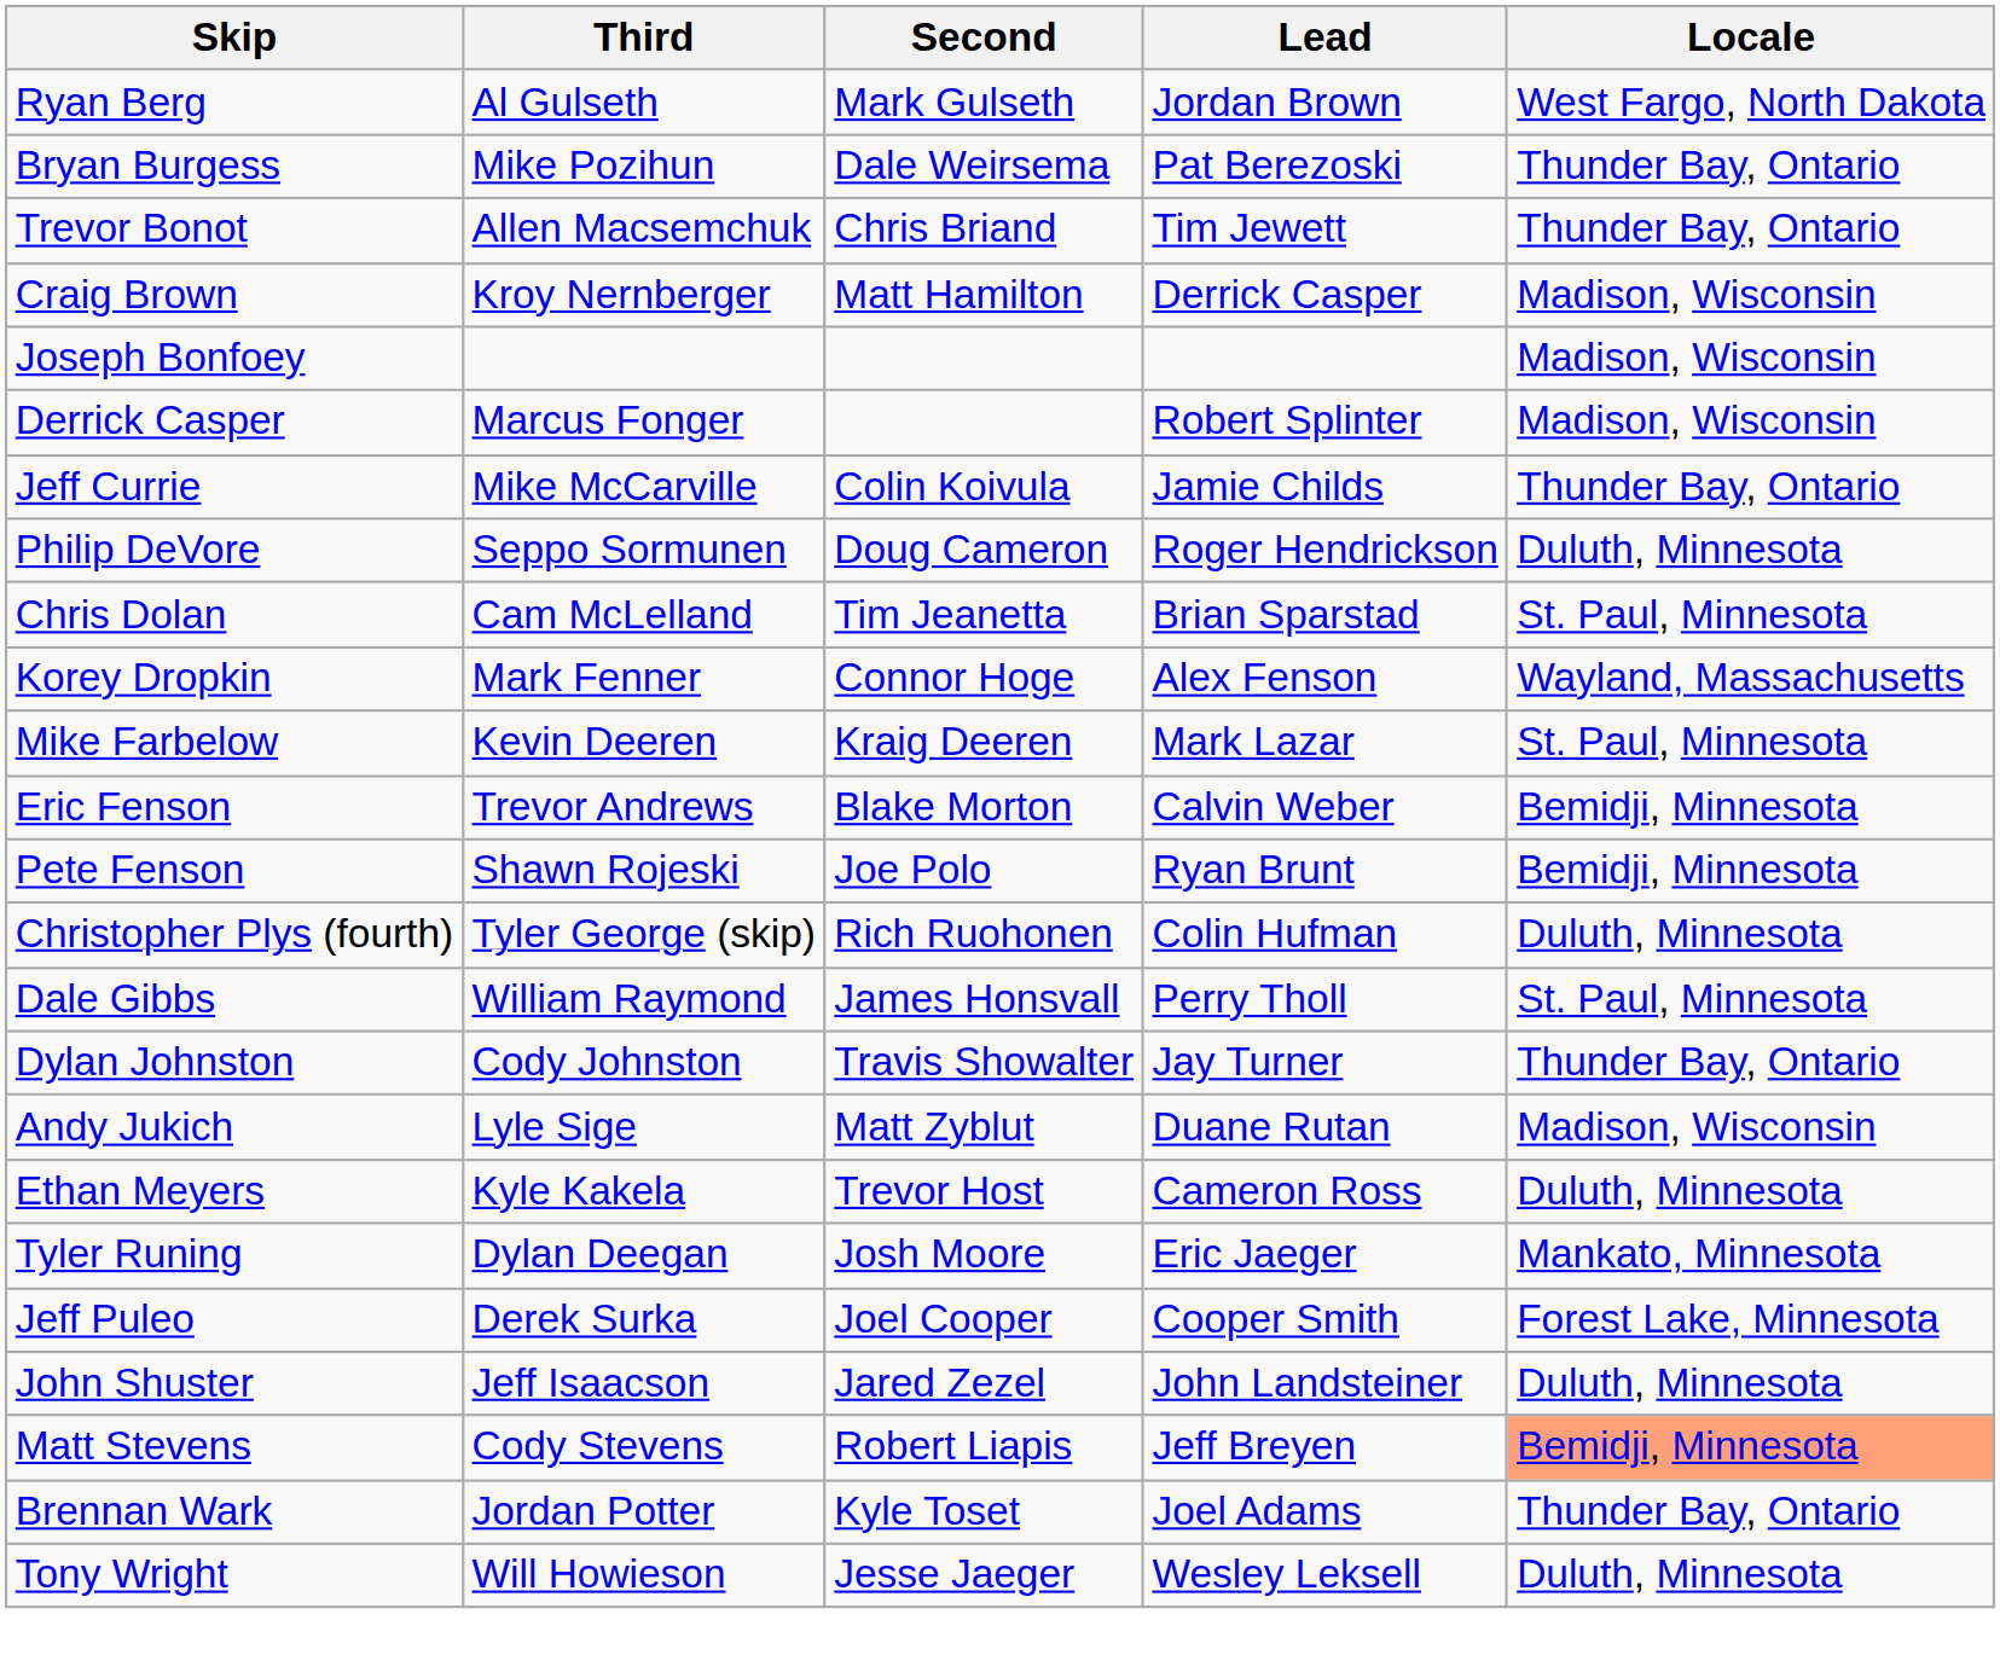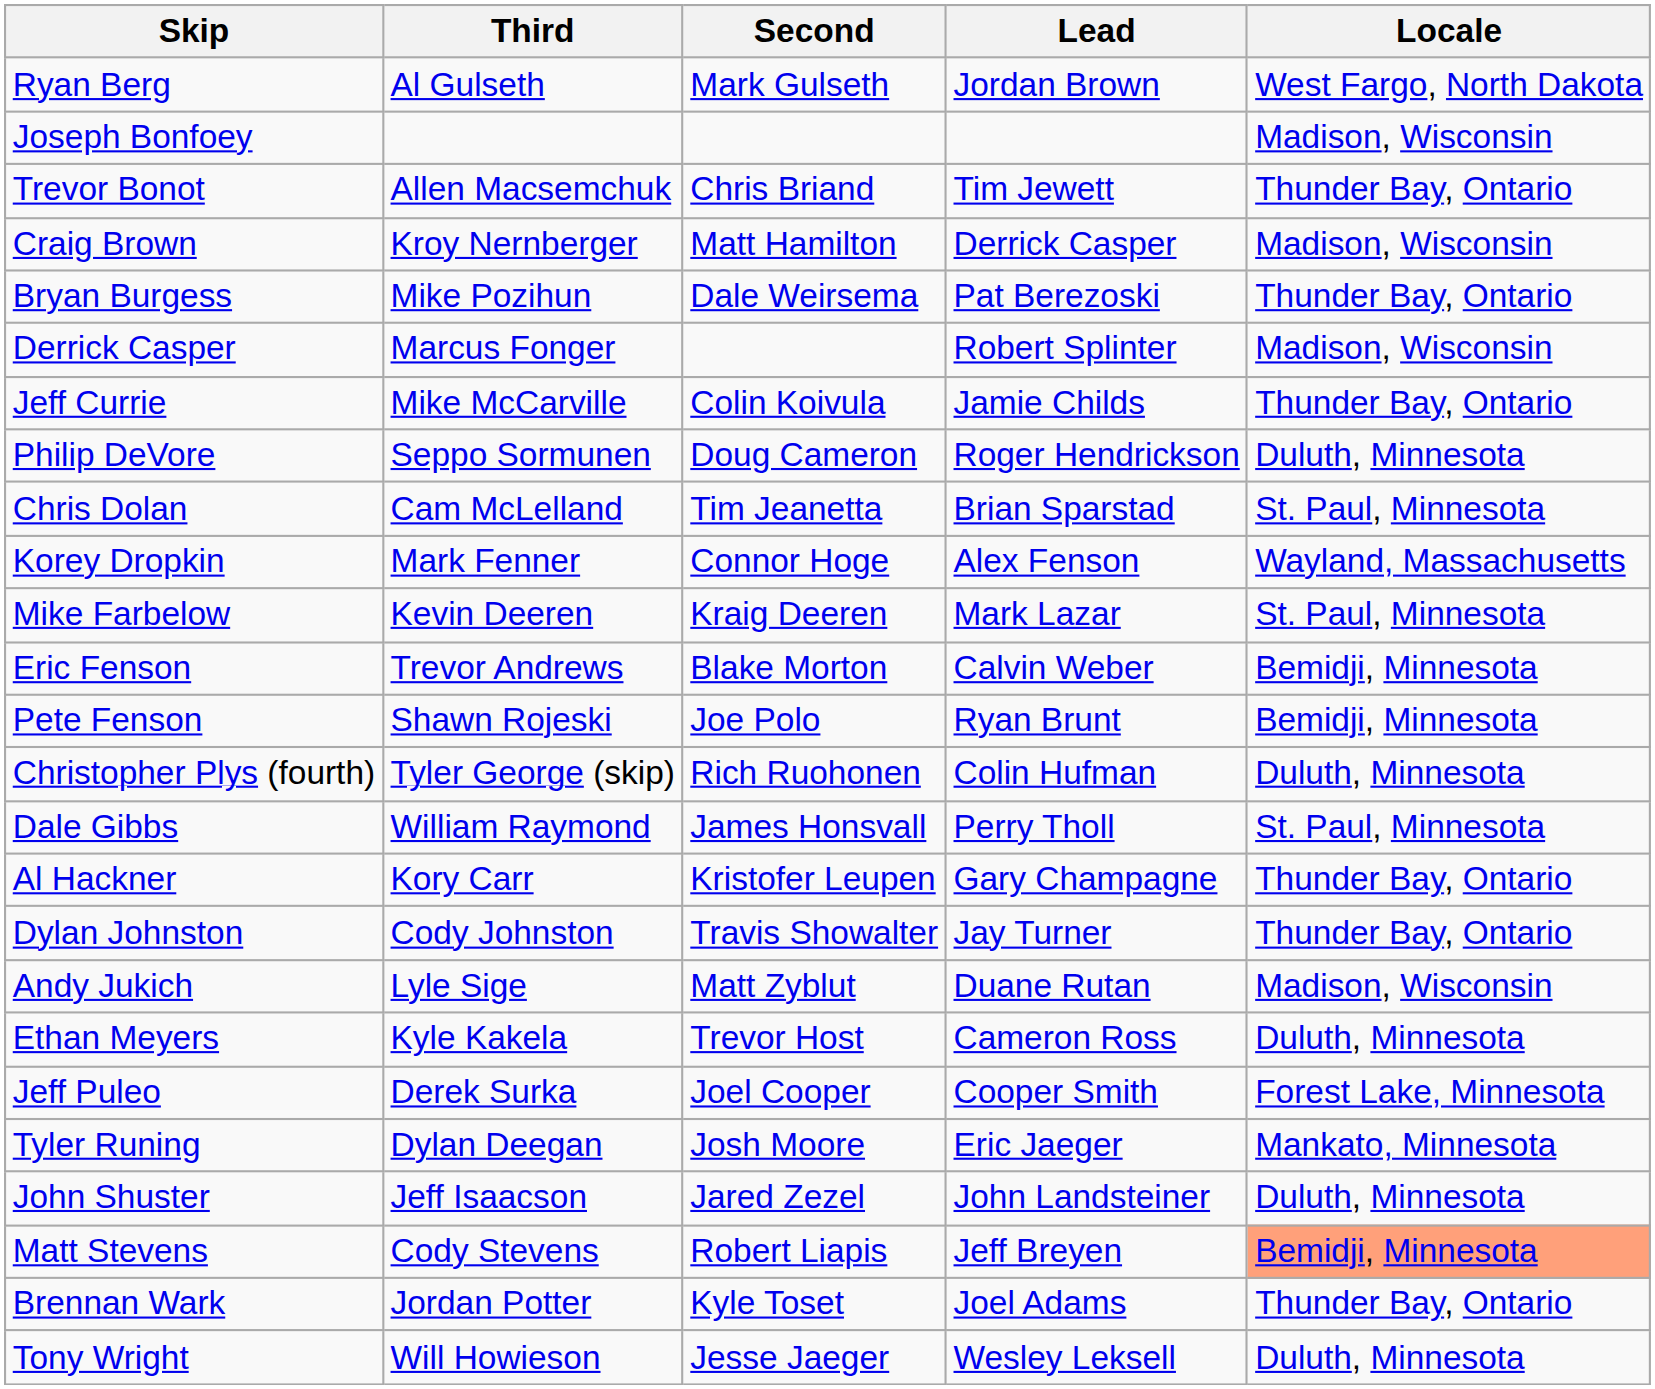 <table class=wikitable>
 <tr>
 <th>Skip</th>
 <th>Third</th>
 <th>Second</th>
 <th>Lead</th>
 <th>Locale</th>
 </tr>
 <tr>
 <td><a href='#'>Ryan Berg</a></td>
 <td><a href='#'>Al Gulseth</a></td>
 <td><a href='#'>Mark Gulseth</a></td>
 <td><a href='#'>Jordan Brown</a></td>
 <td> <a href='#'>West Fargo</a>, <a href='#'>North Dakota</a></td>
 </tr>
 <tr>
-<td><a href='#'>Bryan Burgess</a></td>
-<td><a href='#'>Mike Pozihun</a></td>
-<td><a href='#'>Dale Weirsema</a></td>
-<td><a href='#'>Pat Berezoski</a></td>
-<td> <a href='#'>Thunder Bay</a>, <a href='#'>Ontario</a></td>
+<td><a href='#'>Joseph Bonfoey</a></td>
+<td></td>
+<td></td>
+<td></td>
+<td> <a href='#'>Madison</a>, <a href='#'>Wisconsin</a></td>
 </tr>
 <tr>
 <td><a href='#'>Trevor Bonot</a></td>
 <td><a href='#'>Allen Macsemchuk</a></td>
 <td><a href='#'>Chris Briand</a></td>
 <td><a href='#'>Tim Jewett</a></td>
 <td> <a href='#'>Thunder Bay</a>, <a href='#'>Ontario</a></td>
 </tr>
 <tr>
 <td><a href='#'>Craig Brown</a></td>
 <td><a href='#'>Kroy Nernberger</a></td>
 <td><a href='#'>Matt Hamilton</a></td>
 <td><a href='#'>Derrick Casper</a></td>
 <td> <a href='#'>Madison</a>, <a href='#'>Wisconsin</a></td>
 </tr>
 <tr>
-<td><a href='#'>Joseph Bonfoey</a></td>
-<td></td>
-<td></td>
-<td></td>
-<td> <a href='#'>Madison</a>, <a href='#'>Wisconsin</a></td>
+<td><a href='#'>Bryan Burgess</a></td>
+<td><a href='#'>Mike Pozihun</a></td>
+<td><a href='#'>Dale Weirsema</a></td>
+<td><a href='#'>Pat Berezoski</a></td>
+<td> <a href='#'>Thunder Bay</a>, <a href='#'>Ontario</a></td>
 </tr>
 <tr>
 <td><a href='#'>Derrick Casper</a></td>
 <td><a href='#'>Marcus Fonger</a></td>
 <td></td>
 <td><a href='#'>Robert Splinter</a></td>
 <td> <a href='#'>Madison</a>, <a href='#'>Wisconsin</a></td>
 </tr>
 <tr>
 <td><a href='#'>Jeff Currie</a></td>
 <td><a href='#'>Mike McCarville</a></td>
 <td><a href='#'>Colin Koivula</a></td>
 <td><a href='#'>Jamie Childs</a></td>
 <td> <a href='#'>Thunder Bay</a>, <a href='#'>Ontario</a></td>
 </tr>
 <tr>
 <td><a href='#'>Philip DeVore</a></td>
 <td><a href='#'>Seppo Sormunen</a></td>
 <td><a href='#'>Doug Cameron</a></td>
 <td><a href='#'>Roger Hendrickson</a></td>
 <td> <a href='#'>Duluth</a>, <a href='#'>Minnesota</a></td>
 </tr>
 <tr>
 <td><a href='#'>Chris Dolan</a></td>
 <td><a href='#'>Cam McLelland</a></td>
 <td><a href='#'>Tim Jeanetta</a></td>
 <td><a href='#'>Brian Sparstad</a></td>
 <td> <a href='#'>St. Paul</a>, <a href='#'>Minnesota</a></td>
 </tr>
 <tr>
 <td><a href='#'>Korey Dropkin</a></td>
 <td><a href='#'>Mark Fenner</a></td>
 <td><a href='#'>Connor Hoge</a></td>
 <td><a href='#'>Alex Fenson</a></td>
 <td> <a href='#'>Wayland, Massachusetts</a></td>
 </tr>
 <tr>
 <td><a href='#'>Mike Farbelow</a></td>
 <td><a href='#'>Kevin Deeren</a></td>
 <td><a href='#'>Kraig Deeren</a></td>
 <td><a href='#'>Mark Lazar</a></td>
 <td> <a href='#'>St. Paul</a>, <a href='#'>Minnesota</a></td>
 </tr>
 <tr>
 <td><a href='#'>Eric Fenson</a></td>
 <td><a href='#'>Trevor Andrews</a></td>
 <td><a href='#'>Blake Morton</a></td>
 <td><a href='#'>Calvin Weber</a></td>
 <td> <a href='#'>Bemidji</a>, <a href='#'>Minnesota</a></td>
 </tr>
 <tr>
 <td><a href='#'>Pete Fenson</a></td>
 <td><a href='#'>Shawn Rojeski</a></td>
 <td><a href='#'>Joe Polo</a></td>
 <td><a href='#'>Ryan Brunt</a></td>
 <td> <a href='#'>Bemidji</a>, <a href='#'>Minnesota</a></td>
 </tr>
 <tr>
 <td><a href='#'>Christopher Plys</a> (fourth)</td>
 <td><a href='#'>Tyler George</a> (skip)</td>
 <td><a href='#'>Rich Ruohonen</a></td>
 <td><a href='#'>Colin Hufman</a></td>
 <td> <a href='#'>Duluth</a>, <a href='#'>Minnesota</a></td>
 </tr>
 <tr>
 <td><a href='#'>Dale Gibbs</a></td>
 <td><a href='#'>William Raymond</a></td>
 <td><a href='#'>James Honsvall</a></td>
 <td><a href='#'>Perry Tholl</a></td>
 <td> <a href='#'>St. Paul</a>, <a href='#'>Minnesota</a></td>
 </tr>
 <tr>
+<td><a href='#'>Al Hackner</a></td>
+<td><a href='#'>Kory Carr</a></td>
+<td><a href='#'>Kristofer Leupen</a></td>
+<td><a href='#'>Gary Champagne</a></td>
+<td> <a href='#'>Thunder Bay</a>, <a href='#'>Ontario</a></td>
+</tr>
+<tr>
 <td><a href='#'>Dylan Johnston</a></td>
 <td><a href='#'>Cody Johnston</a></td>
 <td><a href='#'>Travis Showalter</a></td>
 <td><a href='#'>Jay Turner</a></td>
 <td> <a href='#'>Thunder Bay</a>, <a href='#'>Ontario</a></td>
 </tr>
 <tr>
 <td><a href='#'>Andy Jukich</a></td>
 <td><a href='#'>Lyle Sige</a></td>
 <td><a href='#'>Matt Zyblut</a></td>
 <td><a href='#'>Duane Rutan</a></td>
 <td> <a href='#'>Madison</a>, <a href='#'>Wisconsin</a></td>
 </tr>
 <tr>
 <td><a href='#'>Ethan Meyers</a></td>
 <td><a href='#'>Kyle Kakela</a></td>
 <td><a href='#'>Trevor Host</a></td>
 <td><a href='#'>Cameron Ross</a></td>
 <td> <a href='#'>Duluth</a>, <a href='#'>Minnesota</a></td>
 </tr>
 <tr>
+<td><a href='#'>Jeff Puleo</a></td>
+<td><a href='#'>Derek Surka</a></td>
+<td><a href='#'>Joel Cooper</a></td>
+<td><a href='#'>Cooper Smith</a></td>
+<td> <a href='#'>Forest Lake, Minnesota</a></td>
+</tr>
+<tr>
 <td><a href='#'>Tyler Runing</a></td>
 <td><a href='#'>Dylan Deegan</a></td>
 <td><a href='#'>Josh Moore</a></td>
 <td><a href='#'>Eric Jaeger</a></td>
 <td> <a href='#'>Mankato, Minnesota</a></td>
-</tr>
-<tr>
-<td><a href='#'>Jeff Puleo</a></td>
-<td><a href='#'>Derek Surka</a></td>
-<td><a href='#'>Joel Cooper</a></td>
-<td><a href='#'>Cooper Smith</a></td>
-<td> <a href='#'>Forest Lake, Minnesota</a></td>
 </tr>
 <tr>
 <td><a href='#'>John Shuster</a></td>
 <td><a href='#'>Jeff Isaacson</a></td>
 <td><a href='#'>Jared Zezel</a></td>
 <td><a href='#'>John Landsteiner</a></td>
 <td> <a href='#'>Duluth</a>, <a href='#'>Minnesota</a></td>
 </tr>
 <tr>
 <td><a href='#'>Matt Stevens</a></td>
 <td><a href='#'>Cody Stevens</a></td>
 <td><a href='#'>Robert Liapis</a></td>
 <td><a href='#'>Jeff Breyen</a></td>
 <td style="background: lightsalmon;"> <a href='#'>Bemidji</a>, <a href='#'>Minnesota</a></td>
 </tr>
 <tr>
 <td><a href='#'>Brennan Wark</a></td>
 <td><a href='#'>Jordan Potter</a></td>
 <td><a href='#'>Kyle Toset</a></td>
 <td><a href='#'>Joel Adams</a></td>
 <td> <a href='#'>Thunder Bay</a>, <a href='#'>Ontario</a></td>
 </tr>
 <tr>
 <td><a href='#'>Tony Wright</a></td>
 <td><a href='#'>Will Howieson</a></td>
 <td><a href='#'>Jesse Jaeger</a></td>
 <td><a href='#'>Wesley Leksell</a></td>
 <td> <a href='#'>Duluth</a>, <a href='#'>Minnesota</a></td>
 </tr>
 </table>
